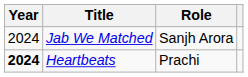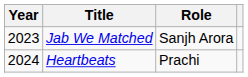 <table class="wikitable">
 <tr>
 <th scope="col">Year</th>
 <th scope="col">Title</th>
 <th scope="col">Role</th>
 <th scope="col" class="unsortable"></th>
 </tr>
 <tr>
-<td>2024</td>
+<td>2023</td>
 <td><em><a href='#'>Jab We Matched</a></em></td>
 <td>Sanjh Arora</td>
 <td></td>
 </tr>
 <tr>
-<td><strong>2024</strong></td>
+<td>2024</td>
 <td><em><a href='#'>Heartbeats</a></em></td>
 <td>Prachi</td>
 <td></td>
 </tr>
 </table>
